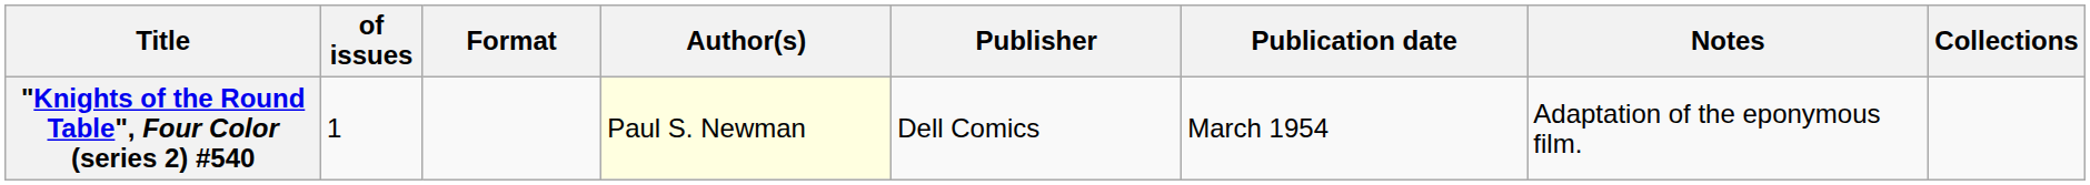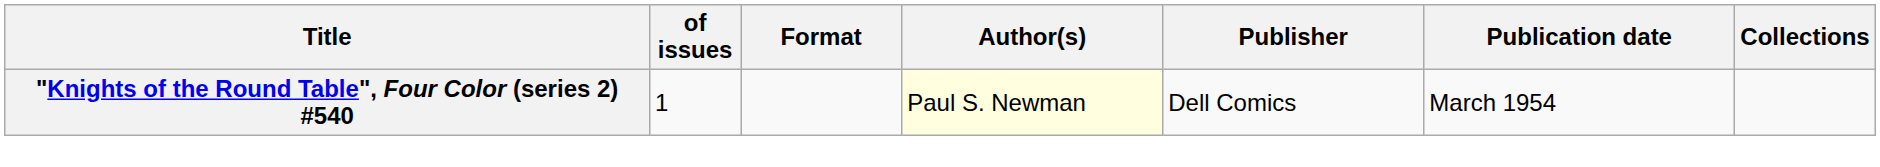 <table class="wikitable">
 <tr>
 <th>Title</th>
 <th style="width:40pt"> of issues</th>
 <th style="width:75pt">Format</th>
 <th style="width:125pt">Author(s)</th>
 <th style="width:125pt">Publisher</th>
 <th style="width:150pt">Publication date</th>
-<th style="width:175pt">Notes</th>
 <th>Collections</th>
 </tr>
 <tr>
 <th>"<a href='#'>Knights of the Round Table</a>", <em>Four Color</em> (series 2) #540</th>
 <td>1</td>
 <td></td>
 <td style="background: lightyellow;">Paul S. Newman</td>
 <td>Dell Comics</td>
 <td>March 1954</td>
-<td>Adaptation of the eponymous film.</td>
 <td></td>
 </tr>
 </table>
